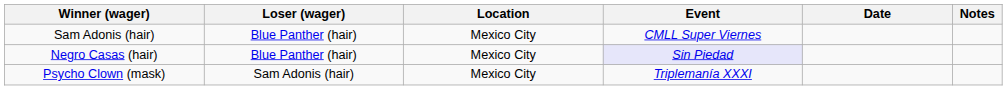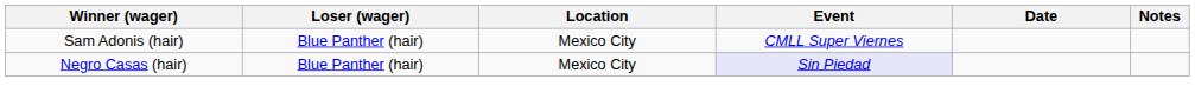 <table class="wikitable sortable"  style="width:100%; text-align:center;">
 <tr>
 <th style="width:20%;" scope="col">Winner (wager)</th>
 <th style="width:20%;" scope="col">Loser (wager)</th>
 <th style="width:20%;" scope="col">Location</th>
 <th style="width:20%;" scope="col">Event</th>
 <th style="width:15%;" scope="col">Date</th>
 <th class="unsortable"  style="width:5%;" scope="col">Notes</th>
 </tr>
 <tr>
 <td>Sam Adonis (hair)</td>
 <td><a href='#'>Blue Panther</a> (hair)</td>
 <td>Mexico City</td>
 <td><em><a href='#'>CMLL Super Viernes</a></em></td>
 <td></td>
 <td></td>
 </tr>
 <tr>
 <td><a href='#'>Negro Casas</a> (hair)</td>
 <td><a href='#'>Blue Panther</a> (hair)</td>
 <td>Mexico City</td>
 <td style="background: lavender;"><em><a href='#'>Sin Piedad</a></em></td>
 <td></td>
 <td></td>
 </tr>
-<tr>
-<td><a href='#'>Psycho Clown</a> (mask)</td>
-<td>Sam Adonis (hair)</td>
-<td>Mexico City</td>
-<td><em><a href='#'>Triplemanía XXXI</a></em></td>
-<td></td>
-<td></td>
-</tr>
 </table>
